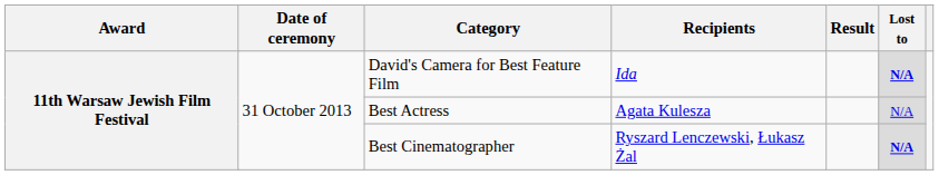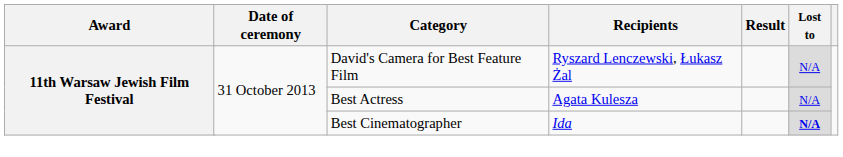 <table class="wikitable plainrowheaders sortable" style="font-size: 95%;">
 <tr>
 <th scope="col" colspan="2">Award</th>
 <th scope="col">Date of ceremony</th>
 <th scope="col">Category</th>
 <th scope="col">Recipients</th>
 <th scope="col">Result</th>
 <th scope="col"><small>Lost to</small></th>
 <th scope="col" class="unsortable"></th>
 </tr>
 <tr>
 <th scope="row" colspan="2" rowspan="3">11th Warsaw Jewish Film Festival</th>
 <td scope="row" rowspan="3">31 October 2013</td>
 <td>David's Camera for Best Feature Film</td>
-<td><em><a href='#'>Ida</a></em></td>
+<td><a href='#'>Ryszard Lenczewski</a>, <a href='#'>Łukasz Żal</a></td>
 <td></td>
-<td style="background:#dcdcdc; text-align:center;"><strong><small><a href='#'>N/A</a></small></strong></td>
+<td style="background:#dcdcdc; text-align:center;"><small><a href='#'>N/A</a></small></td>
 <td style="text-align:center;" rowspan="3"></td>
 </tr>
 <tr>
 <td>Best Actress</td>
 <td><a href='#'>Agata Kulesza</a></td>
 <td></td>
 <td style="background:#dcdcdc; text-align:center;"><small><a href='#'>N/A</a></small></td>
 </tr>
 <tr>
 <td>Best Cinematographer</td>
-<td><a href='#'>Ryszard Lenczewski</a>, <a href='#'>Łukasz Żal</a></td>
+<td><em><a href='#'>Ida</a></em></td>
 <td></td>
 <td style="background:#dcdcdc; text-align:center;"><strong><small><a href='#'>N/A</a></small></strong></td>
 </tr>
 </table>
